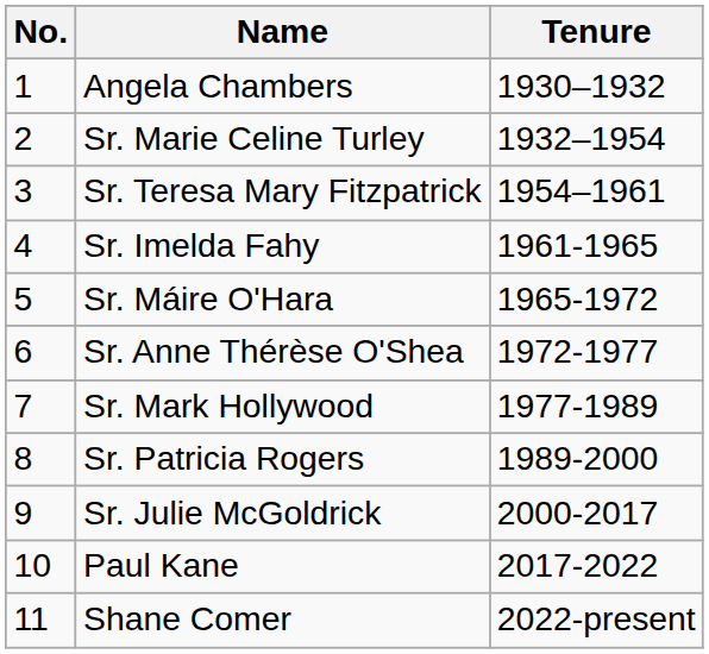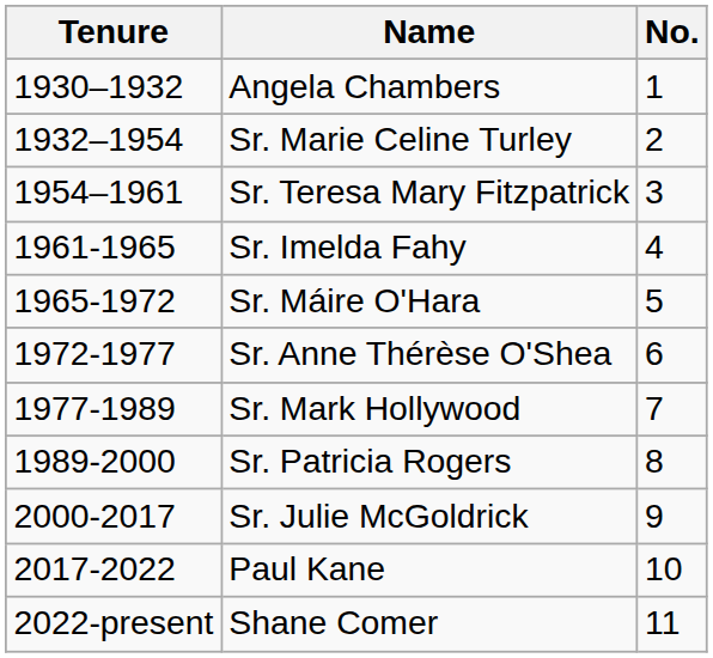 <table class="wikitable">
 <tr>
+<th>Tenure</th>
+<th>Name</th>
 <th>No.</th>
-<th>Name</th>
-<th>Tenure</th>
 </tr>
 <tr>
+<td>1930–1932</td>
+<td>Angela Chambers</td>
 <td>1</td>
-<td>Angela Chambers</td>
-<td>1930–1932</td>
 </tr>
 <tr>
+<td>1932–1954</td>
+<td>Sr. Marie Celine Turley</td>
 <td>2</td>
-<td>Sr. Marie Celine Turley</td>
-<td>1932–1954</td>
 </tr>
 <tr>
+<td>1954–1961</td>
+<td>Sr. Teresa Mary Fitzpatrick</td>
 <td>3</td>
-<td>Sr. Teresa Mary Fitzpatrick</td>
-<td>1954–1961</td>
 </tr>
 <tr>
+<td>1961-1965</td>
+<td>Sr. Imelda Fahy</td>
 <td>4</td>
-<td>Sr. Imelda Fahy</td>
-<td>1961-1965</td>
 </tr>
 <tr>
+<td>1965-1972</td>
+<td>Sr. Máire O'Hara</td>
 <td>5</td>
-<td>Sr. Máire O'Hara</td>
-<td>1965-1972</td>
 </tr>
 <tr>
+<td>1972-1977</td>
+<td>Sr. Anne Thérèse O'Shea</td>
 <td>6</td>
-<td>Sr. Anne Thérèse O'Shea</td>
-<td>1972-1977</td>
 </tr>
 <tr>
+<td>1977-1989</td>
+<td>Sr. Mark Hollywood</td>
 <td>7</td>
-<td>Sr. Mark Hollywood</td>
-<td>1977-1989</td>
 </tr>
 <tr>
+<td>1989-2000</td>
+<td>Sr. Patricia Rogers</td>
 <td>8</td>
-<td>Sr. Patricia Rogers</td>
-<td>1989-2000</td>
 </tr>
 <tr>
+<td>2000-2017</td>
+<td>Sr. Julie McGoldrick</td>
 <td>9</td>
-<td>Sr. Julie McGoldrick</td>
-<td>2000-2017</td>
 </tr>
 <tr>
+<td>2017-2022</td>
+<td>Paul Kane</td>
 <td>10</td>
-<td>Paul Kane</td>
-<td>2017-2022</td>
 </tr>
 <tr>
+<td>2022-present</td>
+<td>Shane Comer</td>
 <td>11</td>
-<td>Shane Comer</td>
-<td>2022-present</td>
 </tr>
 </table>
